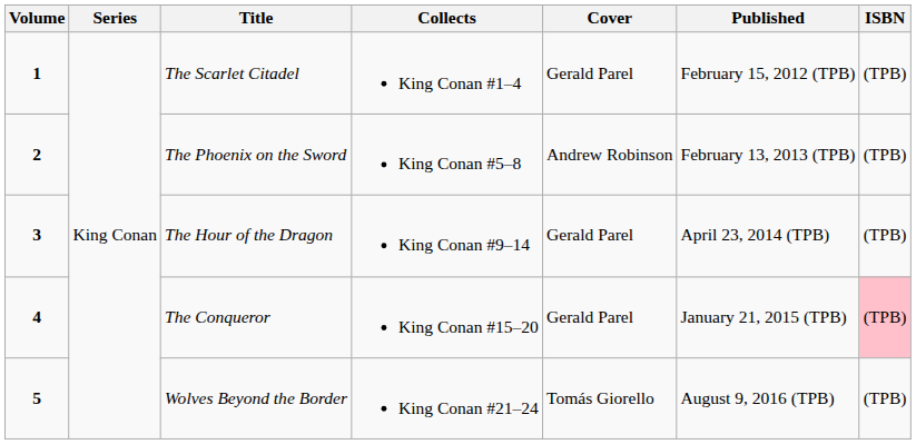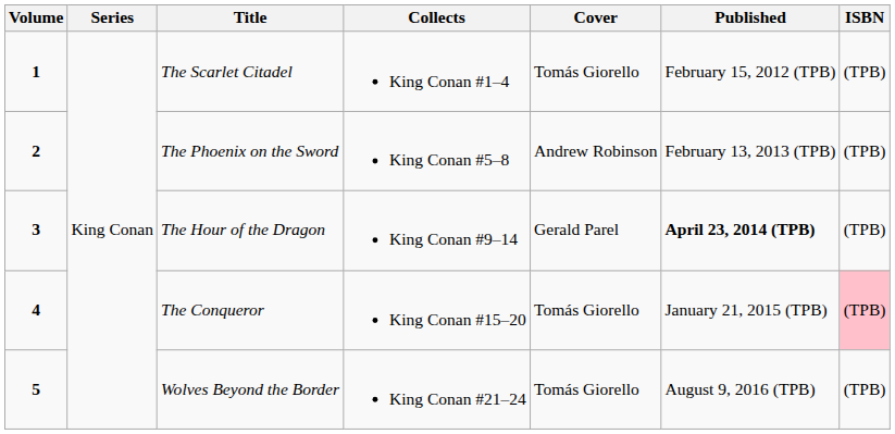 <table class="wikitable">
 <tr>
 <th>Volume</th>
 <th>Series</th>
 <th>Title</th>
 <th>Collects</th>
 <th>Cover</th>
 <th>Published</th>
 <th>ISBN</th>
 </tr>
 <tr>
 <td align=center><strong>1</strong></td>
 <td rowspan=5 align=center>King Conan</td>
 <td><em>The Scarlet Citadel</em></td>
 <td><br><ul><li>King Conan #1–4</li></ul></td>
-<td>Gerald Parel</td>
+<td>Tomás Giorello</td>
 <td>February 15, 2012 (TPB)</td>
 <td> (TPB)</td>
 </tr>
 <tr>
 <td align=center><strong>2</strong></td>
 <td><em>The Phoenix on the Sword</em></td>
 <td><br><ul><li>King Conan #5–8</li></ul></td>
 <td>Andrew Robinson</td>
 <td>February 13, 2013 (TPB)</td>
 <td> (TPB)</td>
 </tr>
 <tr>
 <td align=center><strong>3</strong></td>
 <td><em>The Hour of the Dragon</em></td>
 <td><br><ul><li>King Conan #9–14</li></ul></td>
 <td>Gerald Parel</td>
-<td>April 23, 2014 (TPB)</td>
+<td><strong>April 23, 2014 (TPB)</strong></td>
 <td> (TPB)</td>
 </tr>
 <tr>
 <td align=center><strong>4</strong></td>
 <td><em>The Conqueror</em></td>
 <td><br><ul><li>King Conan #15–20</li></ul></td>
-<td>Gerald Parel</td>
+<td>Tomás Giorello</td>
 <td>January 21, 2015 (TPB)</td>
 <td style="background: pink;"> (TPB)</td>
 </tr>
 <tr>
 <td align=center><strong>5</strong></td>
 <td><em>Wolves Beyond the Border</em></td>
 <td><br><ul><li>King Conan #21–24</li></ul></td>
 <td>Tomás Giorello</td>
 <td>August 9, 2016 (TPB)</td>
 <td> (TPB)</td>
 </tr>
 </table>
